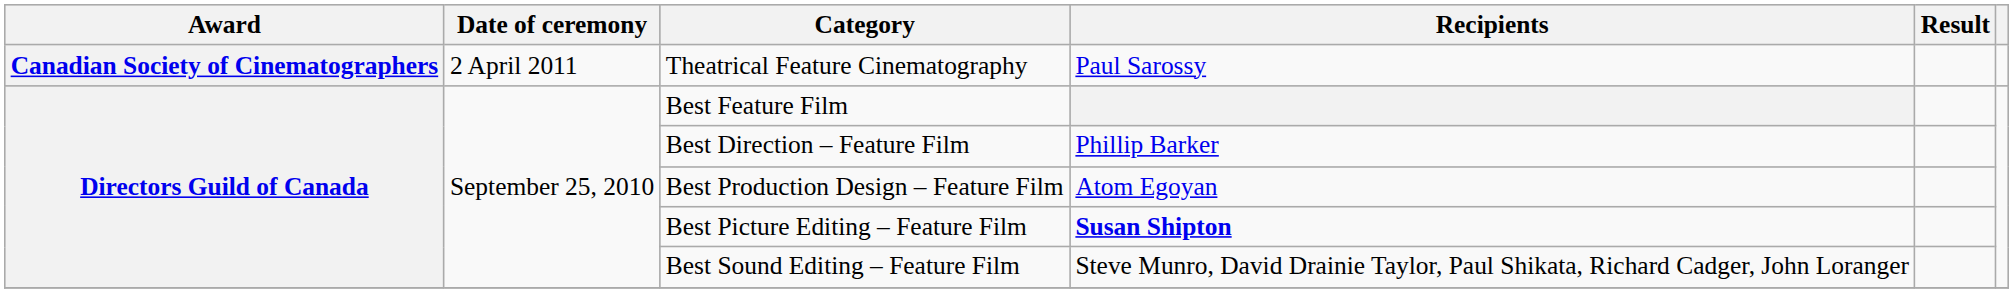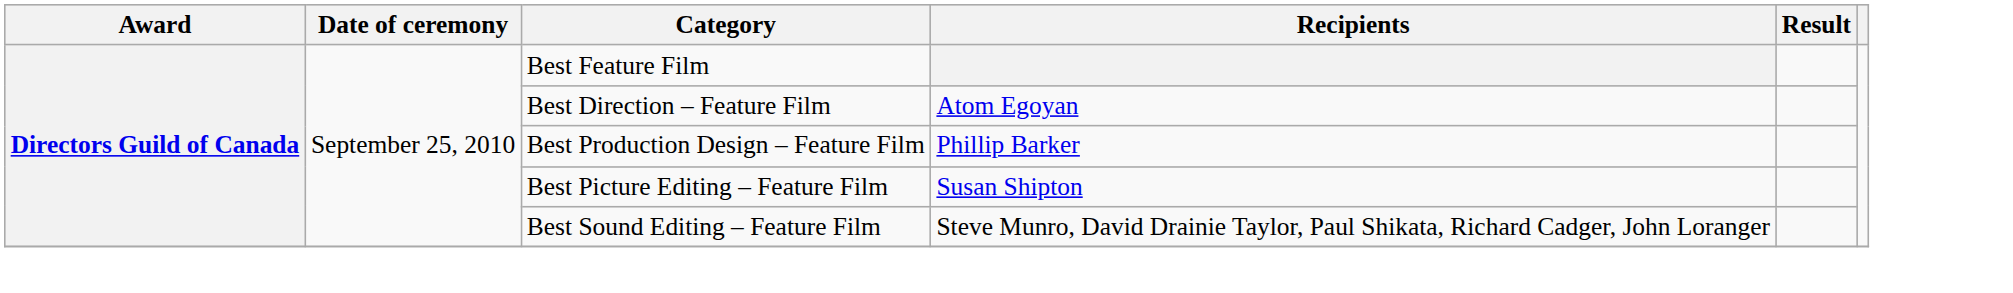 <table class="wikitable plainrowheaders sortable">
 <tr>
 <th scope="col">Award</th>
 <th scope="col">Date of ceremony</th>
 <th scope="col">Category</th>
 <th scope="col">Recipients</th>
 <th scope="col">Result</th>
 <th scope="col" class="unsortable"></th>
-</tr>
-<tr>
-<th scope="row"><a href='#'>Canadian Society of Cinematographers</a></th>
-<td>2 April 2011</td>
-<td>Theatrical Feature Cinematography</td>
-<td><a href='#'>Paul Sarossy</a></td>
-<td></td>
-<td></td>
 </tr>
 <tr>
 <th scope="row" rowspan=5><a href='#'>Directors Guild of Canada</a></th>
 <td rowspan="5">September 25, 2010</td>
 <td>Best Feature Film</td>
 <th></th>
 <td></td>
 <td rowspan="5"></td>
 </tr>
 <tr>
 <td>Best Direction – Feature Film</td>
+<td><a href='#'>Atom Egoyan</a></td>
+<td></td>
+</tr>
+<tr>
+<td>Best Production Design – Feature Film</td>
 <td><a href='#'>Phillip Barker</a></td>
 <td></td>
 </tr>
 <tr>
-<td>Best Production Design – Feature Film</td>
-<td><a href='#'>Atom Egoyan</a></td>
-<td></td>
-</tr>
-<tr>
 <td>Best Picture Editing – Feature Film</td>
-<td><strong><a href='#'>Susan Shipton</a></strong></td>
+<td><a href='#'>Susan Shipton</a></td>
 <td></td>
 </tr>
 <tr>
 <td>Best Sound Editing – Feature Film</td>
 <td>Steve Munro, David Drainie Taylor, Paul Shikata, Richard Cadger, John Loranger</td>
 <td></td>
 </tr>
 <tr>
 </tr>
 </table>
